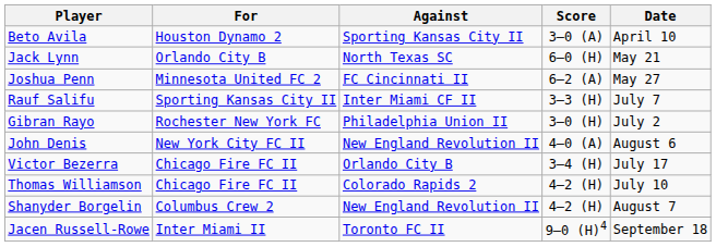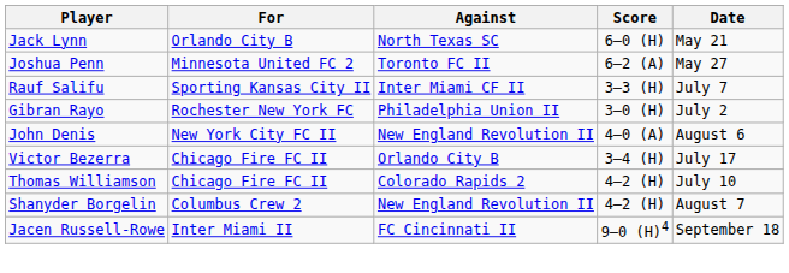 <table class="wikitable">
 <tr>
 <th>Player</th>
 <th>For</th>
 <th>Against</th>
 <th>Score</th>
 <th>Date</th>
-</tr>
-<tr>
-<td> <a href='#'>Beto Avila</a></td>
-<td><a href='#'>Houston Dynamo 2</a></td>
-<td><a href='#'>Sporting Kansas City II</a></td>
-<td style="text-align:center;">3–0 (A)</td>
-<td>April 10</td>
 </tr>
 <tr>
 <td> <a href='#'>Jack Lynn</a></td>
 <td><a href='#'>Orlando City B</a></td>
 <td><a href='#'>North Texas SC</a></td>
 <td style="text-align:center;">6–0 (H)</td>
 <td>May 21</td>
 </tr>
 <tr>
 <td> <a href='#'>Joshua Penn</a></td>
 <td><a href='#'>Minnesota United FC 2</a></td>
-<td><a href='#'>FC Cincinnati II</a></td>
+<td><a href='#'>Toronto FC II</a></td>
 <td style="text-align:center;">6–2 (A)</td>
 <td>May 27</td>
 </tr>
 <tr>
 <td> <a href='#'>Rauf Salifu</a></td>
 <td><a href='#'>Sporting Kansas City II</a></td>
 <td><a href='#'>Inter Miami CF II</a></td>
 <td style="text-align:center;">3–3 (H)</td>
 <td>July 7</td>
 </tr>
 <tr>
 <td> <a href='#'>Gibran Rayo</a></td>
 <td><a href='#'>Rochester New York FC</a></td>
 <td><a href='#'>Philadelphia Union II</a></td>
 <td style="text-align:center;">3–0 (H)</td>
 <td>July 2</td>
 </tr>
 <tr>
 <td> <a href='#'>John Denis</a></td>
 <td><a href='#'>New York City FC II</a></td>
 <td><a href='#'>New England Revolution II</a></td>
 <td style="text-align:center;">4–0 (A)</td>
 <td>August 6</td>
 </tr>
 <tr>
 <td> <a href='#'>Victor Bezerra</a></td>
 <td><a href='#'>Chicago Fire FC II</a></td>
 <td><a href='#'>Orlando City B</a></td>
 <td style="text-align:center;">3–4 (H)</td>
 <td>July 17</td>
 </tr>
 <tr>
 <td> <a href='#'>Thomas Williamson</a></td>
 <td><a href='#'>Chicago Fire FC II</a></td>
 <td><a href='#'>Colorado Rapids 2</a></td>
 <td style="text-align:center;">4–2 (H)</td>
 <td>July 10</td>
 </tr>
 <tr>
 <td> <a href='#'>Shanyder Borgelin</a></td>
 <td><a href='#'>Columbus Crew 2</a></td>
 <td><a href='#'>New England Revolution II</a></td>
 <td style="text-align:center;">4–2 (H)</td>
 <td>August 7</td>
 </tr>
 <tr>
 <td> <a href='#'>Jacen Russell-Rowe</a></td>
 <td><a href='#'>Inter Miami II</a></td>
-<td><a href='#'>Toronto FC II</a></td>
+<td><a href='#'>FC Cincinnati II</a></td>
 <td style="text-align:center;">9–0 (H)<sup>4</sup></td>
 <td>September 18</td>
 </tr>
 </table>
